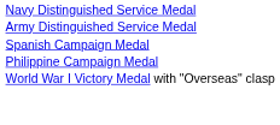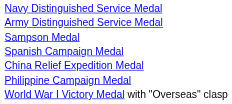 <table>
 <tr>
 <td></td>
 <td><a href='#'>Navy Distinguished Service Medal</a></td>
 </tr>
 <tr>
 <td></td>
 <td><a href='#'>Army Distinguished Service Medal</a></td>
 </tr>
 <tr>
 <td></td>
+<td><a href='#'>Sampson Medal</a></td>
+</tr>
+<tr>
+<td></td>
 <td><a href='#'>Spanish Campaign Medal</a></td>
+</tr>
+<tr>
+<td></td>
+<td><a href='#'>China Relief Expedition Medal</a></td>
 </tr>
 <tr>
 <td></td>
 <td><a href='#'>Philippine Campaign Medal</a></td>
 </tr>
 <tr>
 <td></td>
 <td><a href='#'>World War I Victory Medal</a> with "Overseas" clasp</td>
 </tr>
 <tr>
 </tr>
 </table>
